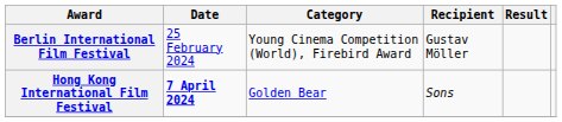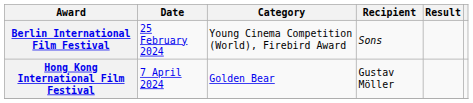 <table class="wikitable sortable plainrowheaders">
 <tr>
 <th>Award</th>
 <th>Date</th>
 <th>Category</th>
 <th>Recipient</th>
 <th>Result</th>
 <th></th>
 </tr>
 <tr>
 <th scope="row"><a href='#'>Berlin International Film Festival</a></th>
 <td><a href='#'>25 February 2024</a></td>
 <td>Young Cinema Competition (World), Firebird Award</td>
-<td>Gustav Möller</td>
+<td><em>Sons</em></td>
 <td></td>
 <td align="center" rowspan="1"></td>
 </tr>
 <tr>
 <th scope="row"><a href='#'>Hong Kong International Film Festival</a></th>
-<td><strong><a href='#'>7 April 2024</a></strong></td>
+<td><a href='#'>7 April 2024</a></td>
 <td><a href='#'>Golden Bear</a></td>
-<td><em>Sons</em></td>
+<td>Gustav Möller</td>
 <td></td>
 <td align="center" rowspan="1"></td>
 </tr>
 <tr>
 </tr>
 </table>
